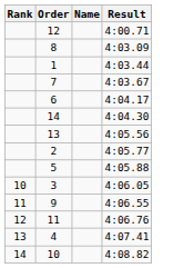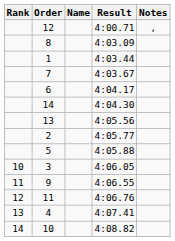 <table class="wikitable sortable" style="text-align:center">
 <tr>
 <th>Rank</th>
 <th>Order</th>
 <th>Name</th>
 <th>Result</th>
+<th>Notes</th>
 </tr>
 <tr>
 <td></td>
 <td>12</td>
 <td align="left"></td>
 <td>4:00.71</td>
+<td><strong></strong>, </td>
 </tr>
 <tr>
 <td></td>
 <td>8</td>
 <td align="left"></td>
 <td>4:03.09</td>
+<td></td>
 </tr>
 <tr>
 <td></td>
 <td>1</td>
 <td align="left"></td>
 <td>4:03.44</td>
+<td></td>
 </tr>
 <tr>
 <td></td>
 <td>7</td>
 <td align="left"></td>
 <td>4:03.67</td>
+<td></td>
 </tr>
 <tr>
 <td></td>
 <td>6</td>
 <td align="left"></td>
 <td>4:04.17</td>
+<td></td>
 </tr>
 <tr>
 <td></td>
 <td>14</td>
 <td align="left"></td>
 <td>4:04.30</td>
+<td></td>
 </tr>
 <tr>
 <td></td>
 <td>13</td>
 <td align="left"></td>
 <td>4:05.56</td>
+<td></td>
 </tr>
 <tr>
 <td></td>
 <td>2</td>
 <td align="left"></td>
 <td>4:05.77</td>
+<td></td>
 </tr>
 <tr>
 <td></td>
 <td>5</td>
 <td align="left"></td>
 <td>4:05.88</td>
+<td></td>
 </tr>
 <tr>
 <td>10</td>
 <td>3</td>
 <td align="left"></td>
 <td>4:06.05</td>
+<td></td>
 </tr>
 <tr>
 <td>11</td>
 <td>9</td>
 <td align="left"></td>
 <td>4:06.55</td>
+<td></td>
 </tr>
 <tr>
 <td>12</td>
 <td>11</td>
 <td align="left"></td>
 <td>4:06.76</td>
+<td></td>
 </tr>
 <tr>
 <td>13</td>
 <td>4</td>
 <td align="left"></td>
 <td>4:07.41</td>
+<td></td>
 </tr>
 <tr>
 <td>14</td>
 <td>10</td>
 <td align="left"></td>
 <td>4:08.82</td>
+<td></td>
 </tr>
 </table>
